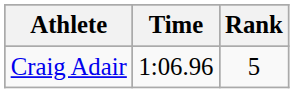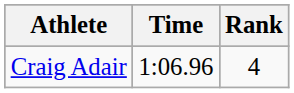 <table class=wikitable style="font-size:90%;">
 <tr>
 <th>Athlete</th>
 <th>Time</th>
 <th>Rank</th>
 </tr>
 <tr align=center>
 <td align=left><a href='#'>Craig Adair</a></td>
 <td>1:06.96</td>
-<td>5</td>
+<td>4</td>
 </tr>
 </table>
